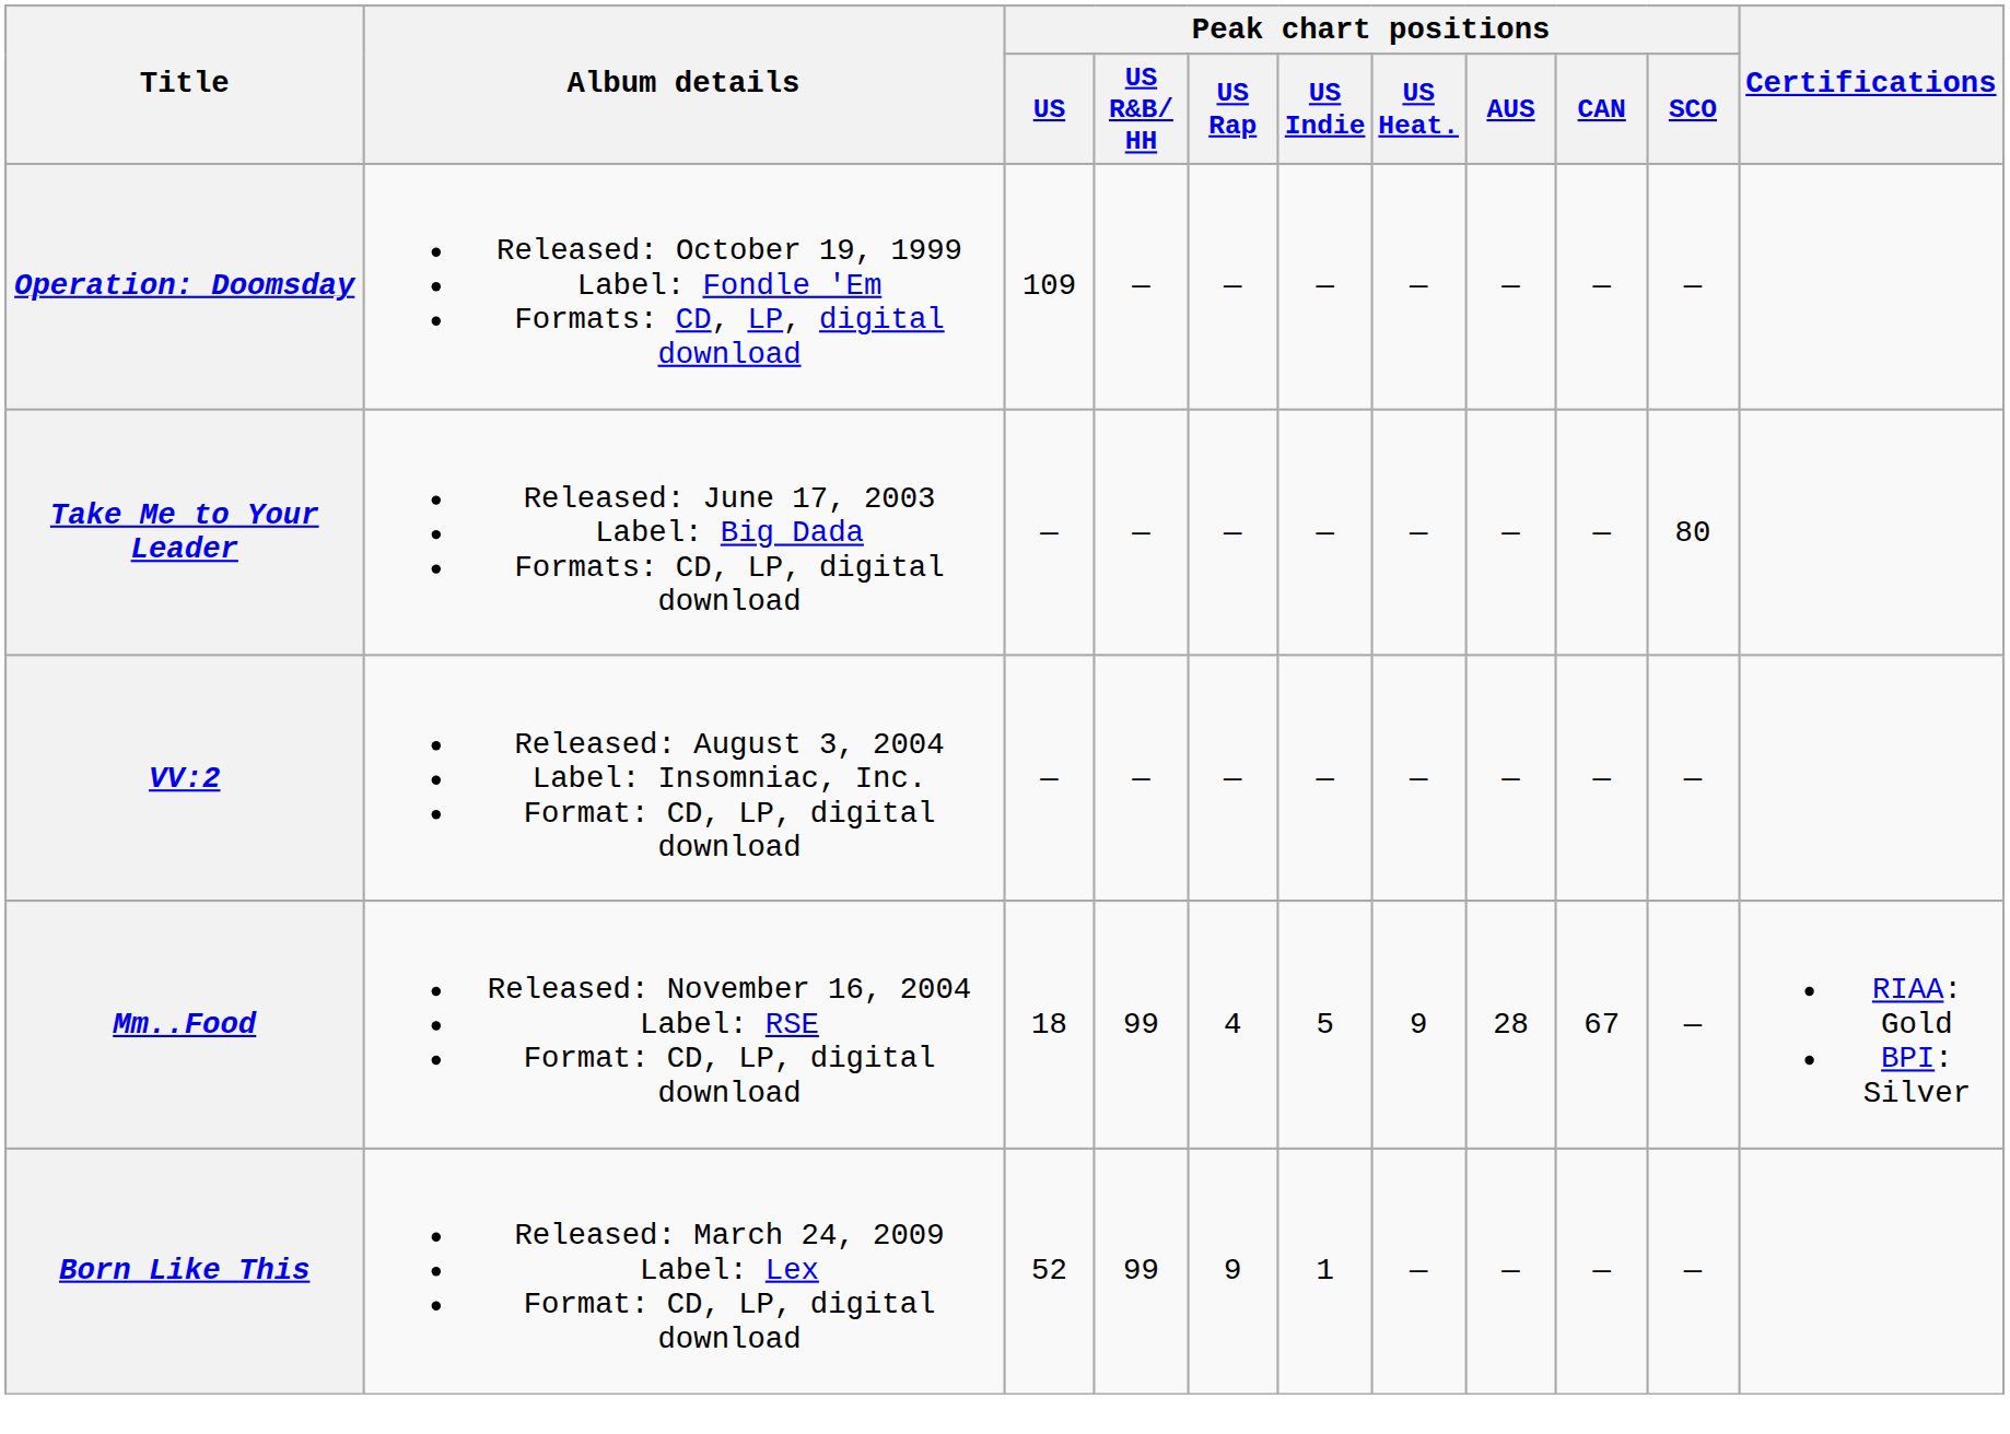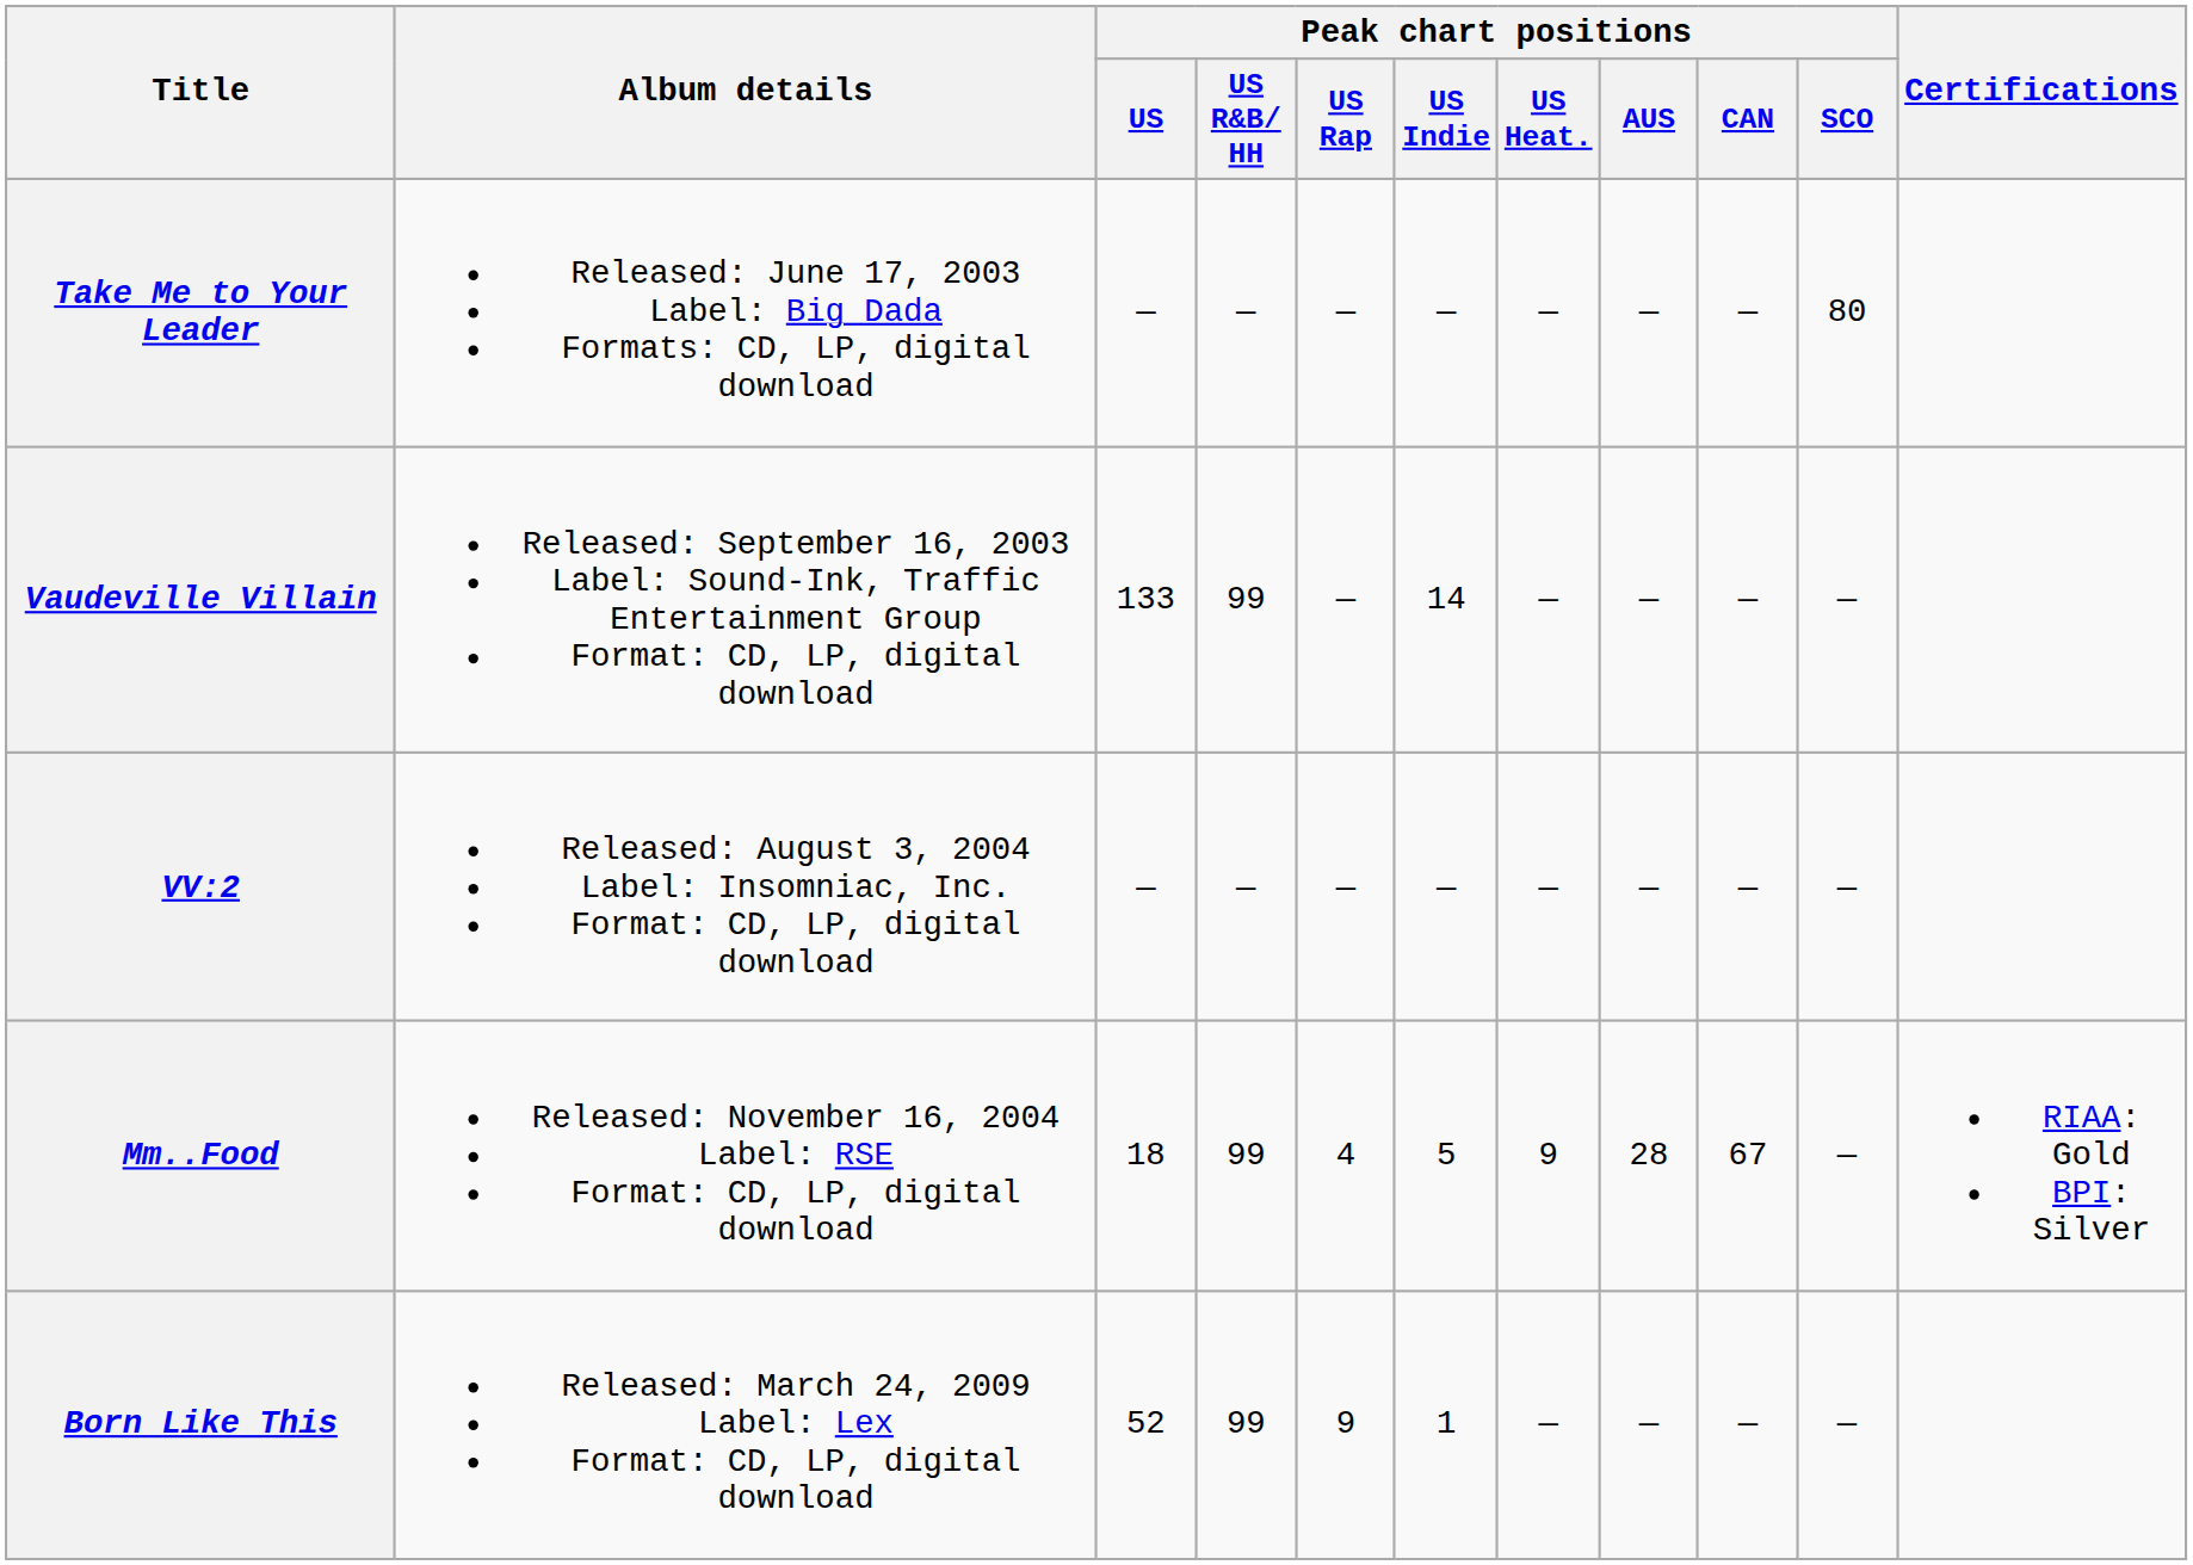 <table class="wikitable mw-collapsible plainrowheaders" style="text-align:center;">
 <tr>
 <th scope="col" rowspan="2" style="width:12em;">Title</th>
 <th scope="col" rowspan="2" style="width:22em;">Album details</th>
 <th scope="col" colspan="8">Peak chart positions</th>
 <th scope="col" rowspan="2"><a href='#'>Certifications</a></th>
 </tr>
 <tr>
 <th scope="col" style="width:3em;font-size:90%;"><a href='#'>US</a><br></th>
 <th scope="col" style="width:3em;font-size:90%;"><a href='#'>US<br>R&B/<br>HH</a><br></th>
 <th scope="col" style="width:3em;font-size:90%;"><a href='#'>US<br>Rap</a><br></th>
 <th scope="col" style="width:3em;font-size:90%;"><a href='#'>US<br>Indie</a><br></th>
 <th scope="col" style="width:3em;font-size:90%;"><a href='#'>US<br>Heat.</a><br></th>
 <th scope="col" style="width:3em;font-size:90%;"><a href='#'>AUS</a><br></th>
 <th scope="col" style="width:3em;font-size:90%;"><a href='#'>CAN</a><br></th>
 <th scope="col" style="width:3em;font-size:90%;"><a href='#'>SCO</a></th>
 </tr>
 <tr>
-<th scope="row"><em><a href='#'>Operation: Doomsday</a></em></th>
-<td><br><ul><li>Released: October 19, 1999</li><li>Label: <a href='#'>Fondle 'Em</a></li><li>Formats: <a href='#'>CD</a>, <a href='#'>LP</a>, <a href='#'>digital download</a></li></ul></td>
-<td>109<br></td>
-<td>—</td>
-<td>—</td>
-<td>—</td>
-<td>—</td>
-<td>—</td>
-<td>—</td>
-<td>—</td>
-<td></td>
-</tr>
-<tr>
 <th scope="row"><em><a href='#'>Take Me to Your Leader</a></em><br></th>
 <td><br><ul><li>Released: June 17, 2003</li><li>Label: <a href='#'>Big Dada</a></li><li>Formats: CD, LP, digital download</li></ul></td>
 <td>—</td>
 <td>—</td>
 <td>—</td>
 <td>—</td>
 <td>—</td>
 <td>—</td>
 <td>—</td>
 <td>80</td>
+<td></td>
+</tr>
+<tr>
+<th scope="row"><em><a href='#'>Vaudeville Villain</a></em><br></th>
+<td><br><ul><li>Released: September 16, 2003</li><li>Label: Sound-Ink, Traffic Entertainment Group</li><li>Format: CD, LP, digital download</li></ul></td>
+<td>133</td>
+<td>99</td>
+<td>—</td>
+<td>14</td>
+<td>—</td>
+<td>—</td>
+<td>—</td>
+<td>—</td>
 <td></td>
 </tr>
 <tr>
 <th scope="row"><em><a href='#'>VV:2</a></em><br></th>
 <td><br><ul><li>Released: August 3, 2004</li><li>Label: Insomniac, Inc.</li><li>Format: CD, LP, digital download</li></ul></td>
 <td>—</td>
 <td>—</td>
 <td>—</td>
 <td>—</td>
 <td>—</td>
 <td>—</td>
 <td>—</td>
 <td>—</td>
 <td></td>
 </tr>
 <tr>
 <th scope="row"><em><a href='#'>Mm..Food</a></em></th>
 <td><br><ul><li>Released: November 16, 2004</li><li>Label: <a href='#'>RSE</a></li><li>Format: CD, LP, digital download</li></ul></td>
 <td>18</td>
 <td>99</td>
 <td>4</td>
 <td>5</td>
 <td>9</td>
 <td>28</td>
 <td>67</td>
 <td>—</td>
 <td><br><ul><li><a href='#'>RIAA</a>: Gold</li><li><a href='#'>BPI</a>: Silver</li></ul></td>
 </tr>
 <tr>
 <th scope="row"><em><a href='#'>Born Like This</a></em><br></th>
 <td><br><ul><li>Released: March 24, 2009</li><li>Label: <a href='#'>Lex</a></li><li>Format: CD, LP, digital download</li></ul></td>
 <td>52</td>
 <td>99</td>
 <td>9</td>
 <td>1</td>
 <td>—</td>
 <td>—</td>
 <td>—</td>
 <td>—</td>
 <td></td>
 </tr>
 </table>
